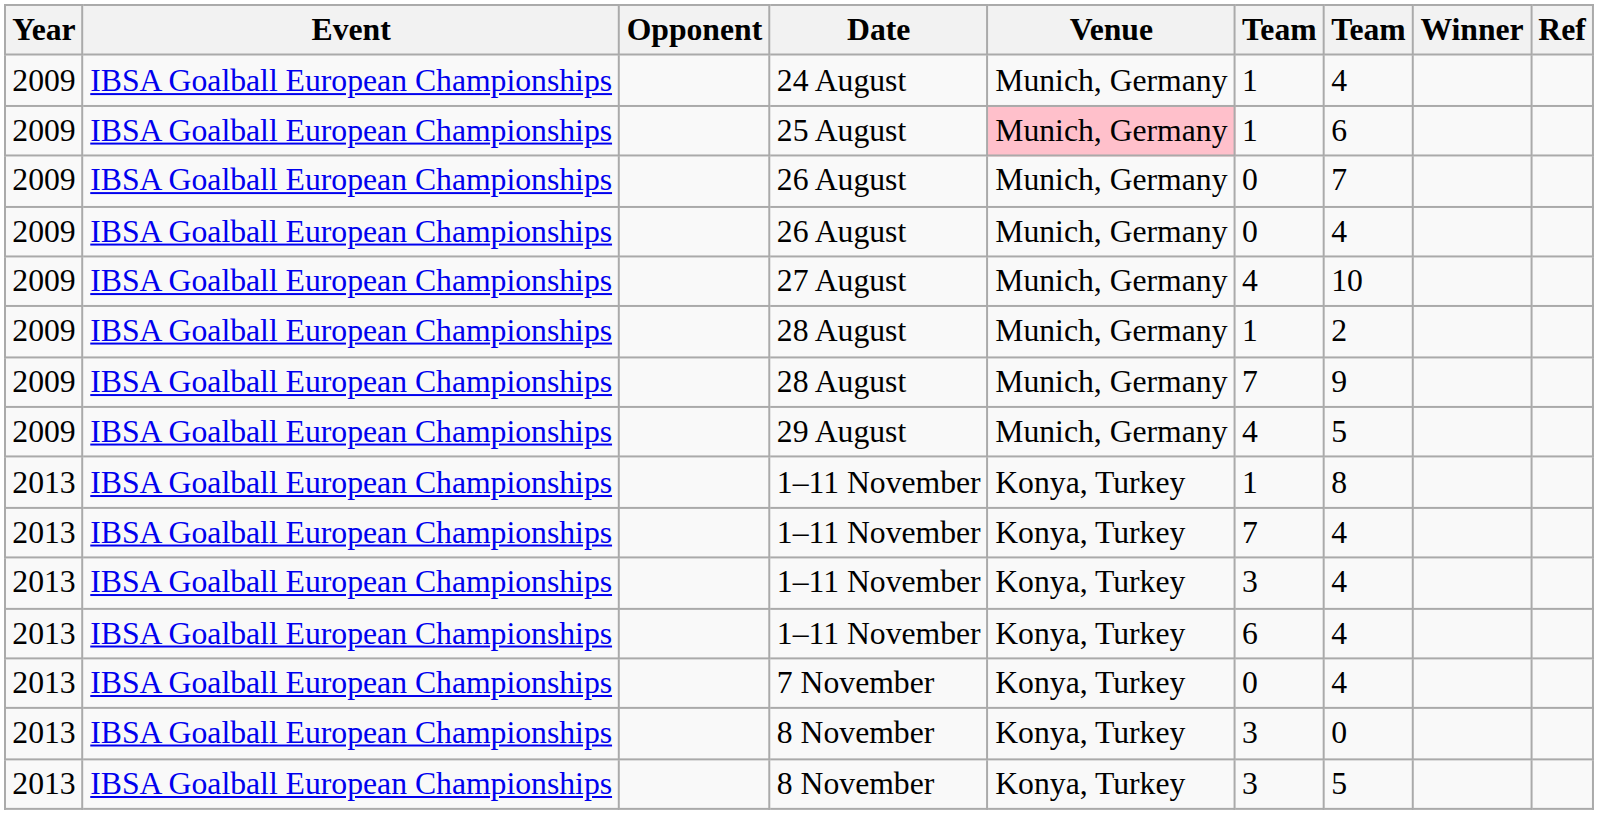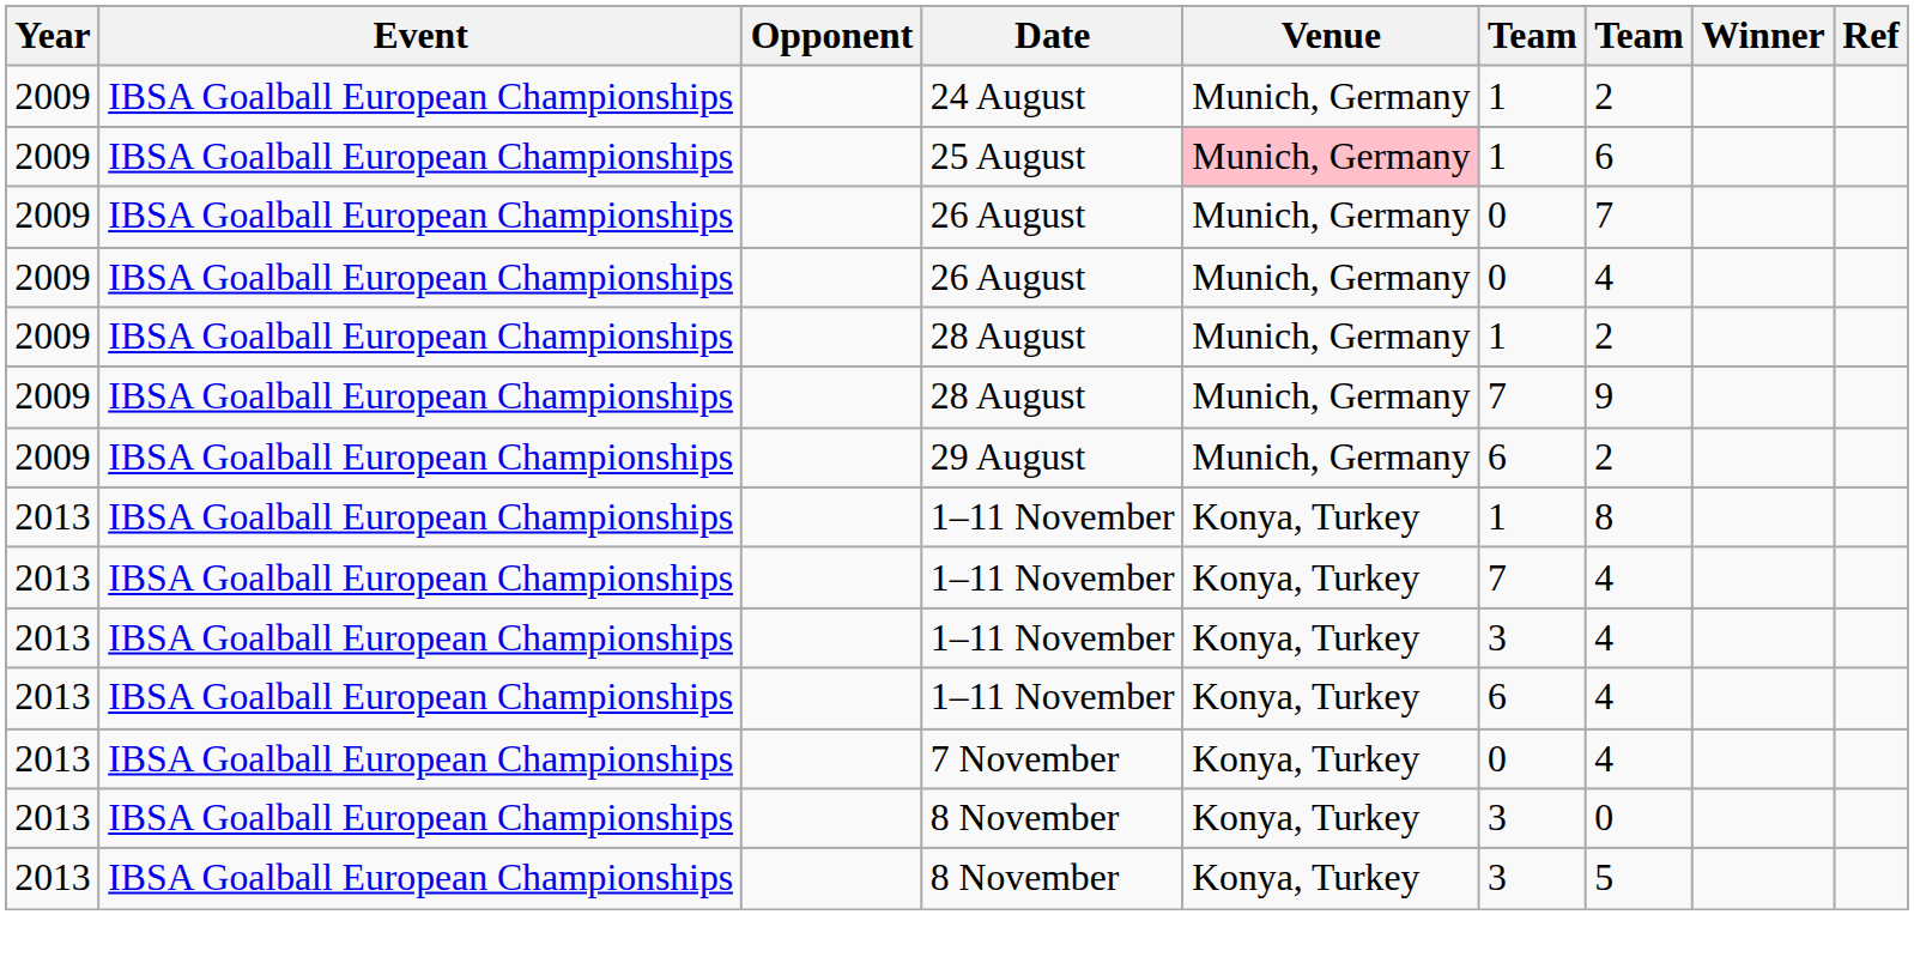 <table class="wikitable">
 <tr>
 <th>Year</th>
 <th>Event</th>
 <th>Opponent</th>
 <th>Date</th>
 <th>Venue</th>
 <th>Team</th>
 <th>Team</th>
 <th>Winner</th>
 <th>Ref</th>
 </tr>
 <tr --->
 <td>2009</td>
 <td><a href='#'>IBSA Goalball European Championships</a></td>
 <td></td>
 <td>24 August</td>
 <td>Munich, Germany</td>
 <td>1</td>
-<td>4</td>
+<td>2</td>
 <td></td>
 <td></td>
 </tr>
 <tr --->
 <td>2009</td>
 <td><a href='#'>IBSA Goalball European Championships</a></td>
 <td></td>
 <td>25 August</td>
 <td style="background: pink;">Munich, Germany</td>
 <td>1</td>
 <td>6</td>
 <td></td>
 <td></td>
 </tr>
 <tr --->
 <td>2009</td>
 <td><a href='#'>IBSA Goalball European Championships</a></td>
 <td></td>
 <td>26 August</td>
 <td>Munich, Germany</td>
 <td>0</td>
 <td>7</td>
 <td></td>
 <td></td>
 </tr>
 <tr --->
 <td>2009</td>
 <td><a href='#'>IBSA Goalball European Championships</a></td>
 <td></td>
 <td>26 August</td>
 <td>Munich, Germany</td>
 <td>0</td>
 <td>4</td>
 <td></td>
 <td></td>
 </tr>
 <tr --->
 <td>2009</td>
 <td><a href='#'>IBSA Goalball European Championships</a></td>
 <td></td>
-<td>27 August</td>
-<td>Munich, Germany</td>
-<td>4</td>
-<td>10</td>
-<td></td>
-<td></td>
-</tr>
-<tr --->
-<td>2009</td>
-<td><a href='#'>IBSA Goalball European Championships</a></td>
-<td></td>
 <td>28 August</td>
 <td>Munich, Germany</td>
 <td>1</td>
 <td>2</td>
 <td></td>
 <td></td>
 </tr>
 <tr --->
 <td>2009</td>
 <td><a href='#'>IBSA Goalball European Championships</a></td>
 <td></td>
 <td>28 August</td>
 <td>Munich, Germany</td>
 <td>7</td>
 <td>9</td>
 <td></td>
 <td></td>
 </tr>
 <tr --->
 <td>2009</td>
 <td><a href='#'>IBSA Goalball European Championships</a></td>
 <td></td>
 <td>29 August</td>
 <td>Munich, Germany</td>
-<td>4</td>
-<td>5</td>
+<td>6</td>
+<td>2</td>
 <td></td>
 <td></td>
 </tr>
 <tr --->
 <td>2013</td>
 <td><a href='#'>IBSA Goalball European Championships</a></td>
 <td></td>
 <td>1–11 November</td>
 <td>Konya, Turkey</td>
 <td>1</td>
 <td>8</td>
 <td></td>
 <td></td>
 </tr>
 <tr --->
 <td>2013</td>
 <td><a href='#'>IBSA Goalball European Championships</a></td>
 <td></td>
 <td>1–11 November</td>
 <td>Konya, Turkey</td>
 <td>7</td>
 <td>4</td>
 <td></td>
 <td></td>
 </tr>
 <tr --->
 <td>2013</td>
 <td><a href='#'>IBSA Goalball European Championships</a></td>
 <td></td>
 <td>1–11 November</td>
 <td>Konya, Turkey</td>
 <td>3</td>
 <td>4</td>
 <td></td>
 <td></td>
 </tr>
 <tr --->
 <td>2013</td>
 <td><a href='#'>IBSA Goalball European Championships</a></td>
 <td></td>
 <td>1–11 November</td>
 <td>Konya, Turkey</td>
 <td>6</td>
 <td>4</td>
 <td></td>
 <td></td>
 </tr>
 <tr --->
 <td>2013</td>
 <td><a href='#'>IBSA Goalball European Championships</a></td>
 <td></td>
 <td>7 November</td>
 <td>Konya, Turkey</td>
 <td>0</td>
 <td>4</td>
 <td></td>
 <td></td>
 </tr>
 <tr --->
 <td>2013</td>
 <td><a href='#'>IBSA Goalball European Championships</a></td>
 <td></td>
 <td>8 November</td>
 <td>Konya, Turkey</td>
 <td>3</td>
 <td>0</td>
 <td></td>
 <td></td>
 </tr>
 <tr --->
 <td>2013</td>
 <td><a href='#'>IBSA Goalball European Championships</a></td>
 <td></td>
 <td>8 November</td>
 <td>Konya, Turkey</td>
 <td>3</td>
 <td>5</td>
 <td></td>
 <td></td>
 </tr>
 </table>
